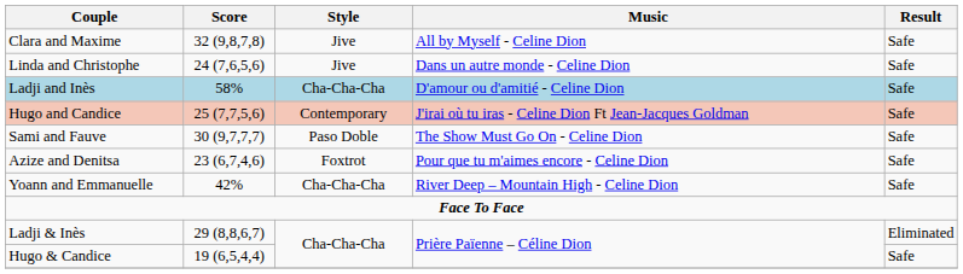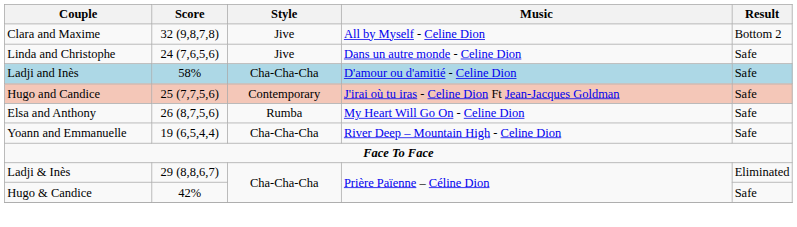 <table class="wikitable" style="width:80%;">
 <tr>
 <th style="width:20%;">Couple</th>
 <th style="width:10%;">Score</th>
 <th style="width:15%;">Style</th>
 <th style="width:60%;">Music</th>
 <th style="width:60%;">Result</th>
 </tr>
 <tr>
 <td>Clara and Maxime</td>
 <td style="text-align:center;">32 (9,8,7,8)</td>
 <td style="text-align:center;">Jive</td>
 <td><a href='#'>All by Myself</a> - <a href='#'>Celine Dion</a></td>
-<td>Safe</td>
+<td>Bottom 2</td>
 </tr>
 <tr>
 <td>Linda and Christophe</td>
 <td style="text-align:center;">24 (7,6,5,6)</td>
 <td style="text-align:center;">Jive</td>
 <td><a href='#'>Dans un autre monde</a> - <a href='#'>Celine Dion</a></td>
 <td>Safe</td>
 </tr>
 <tr style="background:lightblue;">
 <td>Ladji and Inès</td>
 <td style="text-align:center;">58%</td>
 <td style="text-align:center;">Cha-Cha-Cha</td>
 <td><a href='#'>D'amour ou d'amitié</a> - <a href='#'>Celine Dion</a></td>
 <td>Safe</td>
 </tr>
 <tr style="background:#f4c7b8;">
 <td>Hugo and Candice</td>
 <td style="text-align:center;">25 (7,7,5,6)</td>
 <td style="text-align:center;">Contemporary</td>
 <td><a href='#'>J'irai où tu iras</a> - <a href='#'>Celine Dion</a> Ft <a href='#'>Jean-Jacques Goldman</a></td>
 <td>Safe</td>
 </tr>
 <tr>
-<td>Sami and Fauve</td>
-<td style="text-align:center;">30 (9,7,7,7)</td>
-<td style="text-align:center;">Paso Doble</td>
-<td><a href='#'>The Show Must Go On</a> - <a href='#'>Celine Dion</a></td>
-<td>Safe</td>
-</tr>
-<tr>
-<td>Azize and Denitsa</td>
-<td style="text-align:center;">23 (6,7,4,6)</td>
-<td style="text-align:center;">Foxtrot</td>
-<td><a href='#'>Pour que tu m'aimes encore</a> - <a href='#'>Celine Dion</a></td>
+<td>Elsa and Anthony</td>
+<td style="text-align:center;">26 (8,7,5,6)</td>
+<td style="text-align:center;">Rumba</td>
+<td><a href='#'>My Heart Will Go On</a> - <a href='#'>Celine Dion</a></td>
 <td>Safe</td>
 </tr>
 <tr>
 <td>Yoann and Emmanuelle</td>
-<td style="text-align:center;">42%</td>
+<td style="text-align:center;">19 (6,5,4,4)</td>
 <td style="text-align:center;">Cha-Cha-Cha</td>
 <td><a href='#'>River Deep – Mountain High</a> - <a href='#'>Celine Dion</a></td>
 <td>Safe</td>
 </tr>
 <tr>
 <td colspan=5 style="text-align:center;"><strong><em>Face To Face</em></strong></td>
 </tr>
 <tr>
 <td>Ladji & Inès</td>
 <td style="text-align:center;">29 (8,8,6,7)</td>
 <td rowspan="2" style="text-align:center;">Cha-Cha-Cha</td>
 <td rowspan="2"><a href='#'>Prière Païenne</a> – <a href='#'>Céline Dion</a></td>
 <td>Eliminated</td>
 </tr>
 <tr>
 <td>Hugo & Candice</td>
-<td style="text-align:center;">19 (6,5,4,4)</td>
+<td style="text-align:center;">42%</td>
 <td>Safe</td>
 </tr>
 <tr>
 </tr>
 </table>
